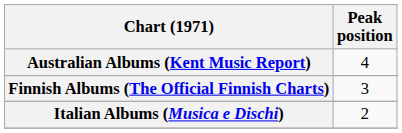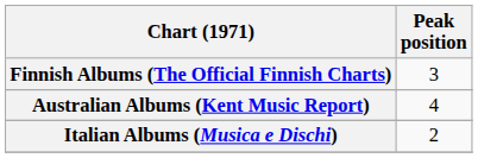 <table class="wikitable sortable plainrowheaders">
 <tr>
 <th>Chart (1971)</th>
 <th>Peak<br>position</th>
 </tr>
 <tr>
-<th scope="row">Australian Albums (<a href='#'>Kent Music Report</a>)</th>
-<td align="center">4</td>
+<th scope="row">Finnish Albums (<a href='#'>The Official Finnish Charts</a>)</th>
+<td align="center">3</td>
 </tr>
 <tr>
 </tr>
 <tr>
 </tr>
 <tr>
-<th scope="row">Finnish Albums (<a href='#'>The Official Finnish Charts</a>)</th>
-<td align="center">3</td>
+<th scope="row">Australian Albums (<a href='#'>Kent Music Report</a>)</th>
+<td align="center">4</td>
 </tr>
 <tr>
 </tr>
 <tr>
 <th scope="row">Italian Albums (<em><a href='#'>Musica e Dischi</a></em>)</th>
 <td align="center">2</td>
 </tr>
 <tr>
 </tr>
 <tr>
 </tr>
 <tr>
 </tr>
 </table>
